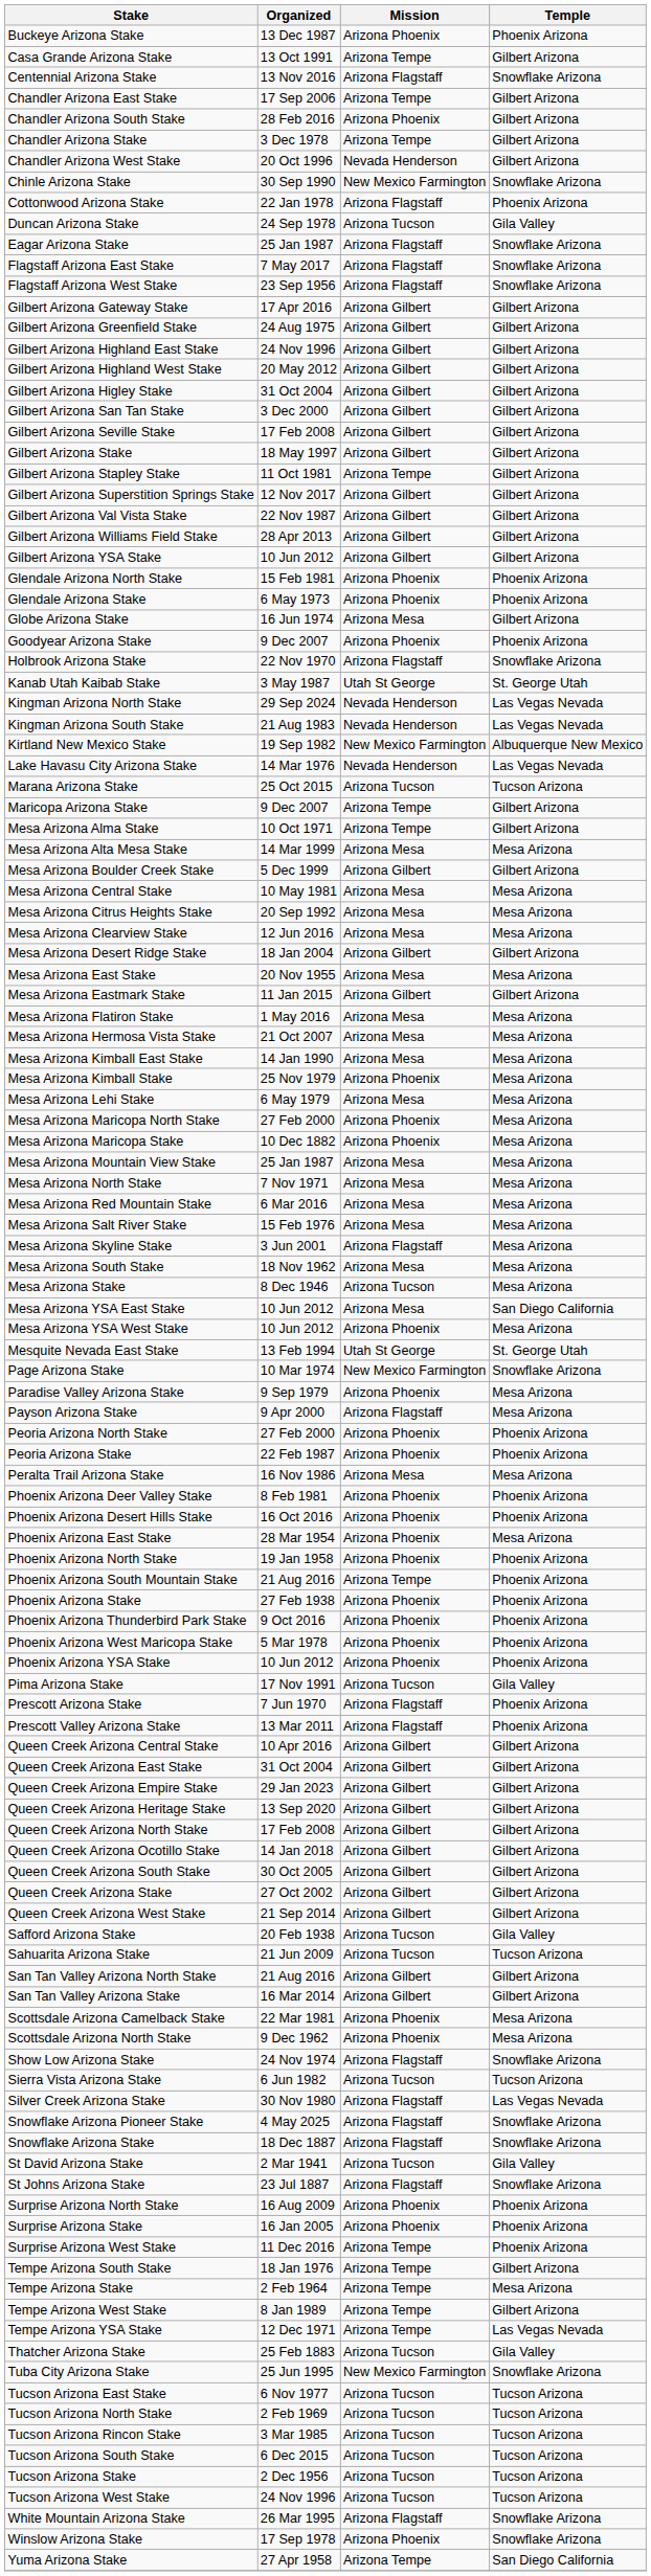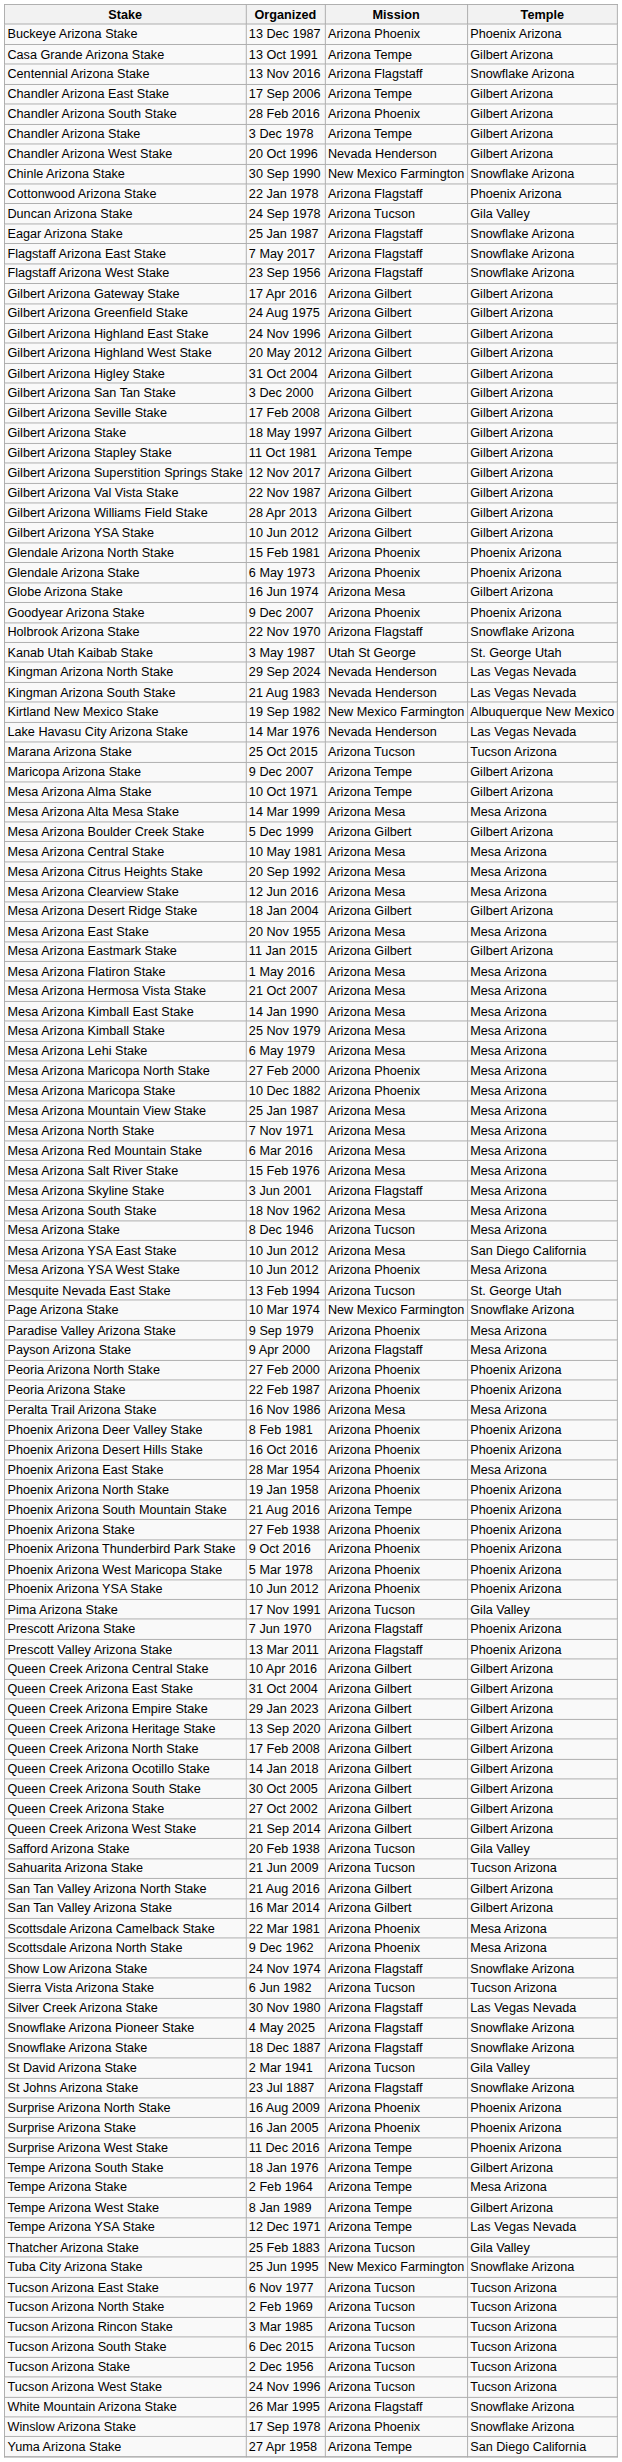 <table class="wikitable sortable mw-collapsible mw-collapsed" style="font-size:85%">
 <tr>
 <th>Stake</th>
 <th data-sort-type=date>Organized</th>
 <th>Mission</th>
 <th>Temple</th>
 </tr>
 <tr>
 <td>Buckeye Arizona Stake</td>
 <td>13 Dec 1987</td>
 <td>Arizona Phoenix</td>
 <td>Phoenix Arizona</td>
 </tr>
 <tr>
 <td>Casa Grande Arizona Stake</td>
 <td>13 Oct 1991</td>
 <td>Arizona Tempe</td>
 <td>Gilbert Arizona</td>
 </tr>
 <tr>
 <td>Centennial Arizona Stake</td>
 <td>13 Nov 2016</td>
 <td>Arizona Flagstaff</td>
 <td>Snowflake Arizona</td>
 </tr>
 <tr>
 <td>Chandler Arizona East Stake</td>
 <td>17 Sep 2006</td>
 <td>Arizona Tempe</td>
 <td>Gilbert Arizona</td>
 </tr>
 <tr>
 <td>Chandler Arizona South Stake</td>
 <td>28 Feb 2016</td>
 <td>Arizona Phoenix</td>
 <td>Gilbert Arizona</td>
 </tr>
 <tr>
 <td>Chandler Arizona Stake</td>
 <td>3 Dec 1978</td>
 <td>Arizona Tempe</td>
 <td>Gilbert Arizona</td>
 </tr>
 <tr>
 <td>Chandler Arizona West Stake</td>
 <td>20 Oct 1996</td>
 <td>Nevada Henderson</td>
 <td>Gilbert Arizona</td>
 </tr>
 <tr>
 <td>Chinle Arizona Stake</td>
 <td>30 Sep 1990</td>
 <td>New Mexico Farmington</td>
 <td>Snowflake Arizona</td>
 </tr>
 <tr>
 <td>Cottonwood Arizona Stake</td>
 <td>22 Jan 1978</td>
 <td>Arizona Flagstaff</td>
 <td>Phoenix Arizona</td>
 </tr>
 <tr>
 <td>Duncan Arizona Stake</td>
 <td>24 Sep 1978</td>
 <td>Arizona Tucson</td>
 <td>Gila Valley</td>
 </tr>
 <tr>
 <td>Eagar Arizona Stake</td>
 <td>25 Jan 1987</td>
 <td>Arizona Flagstaff</td>
 <td>Snowflake Arizona</td>
 </tr>
 <tr>
 <td>Flagstaff Arizona East Stake</td>
 <td>7 May 2017</td>
 <td>Arizona Flagstaff</td>
 <td>Snowflake Arizona</td>
 </tr>
 <tr>
 <td>Flagstaff Arizona West Stake</td>
 <td>23 Sep 1956</td>
 <td>Arizona Flagstaff</td>
 <td>Snowflake Arizona</td>
 </tr>
 <tr>
 <td>Gilbert Arizona Gateway Stake</td>
 <td>17 Apr 2016</td>
 <td>Arizona Gilbert</td>
 <td>Gilbert Arizona</td>
 </tr>
 <tr>
 <td>Gilbert Arizona Greenfield Stake</td>
 <td>24 Aug 1975</td>
 <td>Arizona Gilbert</td>
 <td>Gilbert Arizona</td>
 </tr>
 <tr>
 <td>Gilbert Arizona Highland East Stake</td>
 <td>24 Nov 1996</td>
 <td>Arizona Gilbert</td>
 <td>Gilbert Arizona</td>
 </tr>
 <tr>
 <td>Gilbert Arizona Highland West Stake</td>
 <td>20 May 2012</td>
 <td>Arizona Gilbert</td>
 <td>Gilbert Arizona</td>
 </tr>
 <tr>
 <td>Gilbert Arizona Higley Stake</td>
 <td>31 Oct 2004</td>
 <td>Arizona Gilbert</td>
 <td>Gilbert Arizona</td>
 </tr>
 <tr>
 <td>Gilbert Arizona San Tan Stake</td>
 <td>3 Dec 2000</td>
 <td>Arizona Gilbert</td>
 <td>Gilbert Arizona</td>
 </tr>
 <tr>
 <td>Gilbert Arizona Seville Stake</td>
 <td>17 Feb 2008</td>
 <td>Arizona Gilbert</td>
 <td>Gilbert Arizona</td>
 </tr>
 <tr>
 <td>Gilbert Arizona Stake</td>
 <td>18 May 1997</td>
 <td>Arizona Gilbert</td>
 <td>Gilbert Arizona</td>
 </tr>
 <tr>
 <td>Gilbert Arizona Stapley Stake</td>
 <td>11 Oct 1981</td>
 <td>Arizona Tempe</td>
 <td>Gilbert Arizona</td>
 </tr>
 <tr>
 <td>Gilbert Arizona Superstition Springs Stake</td>
 <td>12 Nov 2017</td>
 <td>Arizona Gilbert</td>
 <td>Gilbert Arizona</td>
 </tr>
 <tr>
 <td>Gilbert Arizona Val Vista Stake</td>
 <td>22 Nov 1987</td>
 <td>Arizona Gilbert</td>
 <td>Gilbert Arizona</td>
 </tr>
 <tr>
 <td>Gilbert Arizona Williams Field Stake</td>
 <td>28 Apr 2013</td>
 <td>Arizona Gilbert</td>
 <td>Gilbert Arizona</td>
 </tr>
 <tr>
 <td>Gilbert Arizona YSA Stake</td>
 <td>10 Jun 2012</td>
 <td>Arizona Gilbert</td>
 <td>Gilbert Arizona</td>
 </tr>
 <tr>
 <td>Glendale Arizona North Stake</td>
 <td>15 Feb 1981</td>
 <td>Arizona Phoenix</td>
 <td>Phoenix Arizona</td>
 </tr>
 <tr>
 <td>Glendale Arizona Stake</td>
 <td>6 May 1973</td>
 <td>Arizona Phoenix</td>
 <td>Phoenix Arizona</td>
 </tr>
 <tr>
 <td>Globe Arizona Stake</td>
 <td>16 Jun 1974</td>
 <td>Arizona Mesa</td>
 <td>Gilbert Arizona</td>
 </tr>
 <tr>
 <td>Goodyear Arizona Stake</td>
 <td>9 Dec 2007</td>
 <td>Arizona Phoenix</td>
 <td>Phoenix Arizona</td>
 </tr>
 <tr>
 <td>Holbrook Arizona Stake</td>
 <td>22 Nov 1970</td>
 <td>Arizona Flagstaff</td>
 <td>Snowflake Arizona</td>
 </tr>
 <tr>
 <td>Kanab Utah Kaibab Stake</td>
 <td>3 May 1987</td>
 <td>Utah St George</td>
 <td>St. George Utah</td>
 </tr>
 <tr>
 <td>Kingman Arizona North Stake</td>
 <td>29 Sep 2024</td>
 <td>Nevada Henderson</td>
 <td>Las Vegas Nevada</td>
 </tr>
 <tr>
 <td>Kingman Arizona South Stake</td>
 <td>21 Aug 1983</td>
 <td>Nevada Henderson</td>
 <td>Las Vegas Nevada</td>
 </tr>
 <tr>
 <td>Kirtland New Mexico Stake</td>
 <td>19 Sep 1982</td>
 <td>New Mexico Farmington</td>
 <td>Albuquerque New Mexico</td>
 </tr>
 <tr>
 <td>Lake Havasu City Arizona Stake</td>
 <td>14 Mar 1976</td>
 <td>Nevada Henderson</td>
 <td>Las Vegas Nevada</td>
 </tr>
 <tr>
 <td>Marana Arizona Stake</td>
 <td>25 Oct 2015</td>
 <td>Arizona Tucson</td>
 <td>Tucson Arizona</td>
 </tr>
 <tr>
 <td>Maricopa Arizona Stake</td>
 <td>9 Dec 2007</td>
 <td>Arizona Tempe</td>
 <td>Gilbert Arizona</td>
 </tr>
 <tr>
 <td>Mesa Arizona Alma Stake</td>
 <td>10 Oct 1971</td>
 <td>Arizona Tempe</td>
 <td>Gilbert Arizona</td>
 </tr>
 <tr>
 <td>Mesa Arizona Alta Mesa Stake</td>
 <td>14 Mar 1999</td>
 <td>Arizona Mesa</td>
 <td>Mesa Arizona</td>
 </tr>
 <tr>
 <td>Mesa Arizona Boulder Creek Stake</td>
 <td>5 Dec 1999</td>
 <td>Arizona Gilbert</td>
 <td>Gilbert Arizona</td>
 </tr>
 <tr>
 <td>Mesa Arizona Central Stake</td>
 <td>10 May 1981</td>
 <td>Arizona Mesa</td>
 <td>Mesa Arizona</td>
 </tr>
 <tr>
 <td>Mesa Arizona Citrus Heights Stake</td>
 <td>20 Sep 1992</td>
 <td>Arizona Mesa</td>
 <td>Mesa Arizona</td>
 </tr>
 <tr>
 <td>Mesa Arizona Clearview Stake</td>
 <td>12 Jun 2016</td>
 <td>Arizona Mesa</td>
 <td>Mesa Arizona</td>
 </tr>
 <tr>
 <td>Mesa Arizona Desert Ridge Stake</td>
 <td>18 Jan 2004</td>
 <td>Arizona Gilbert</td>
 <td>Gilbert Arizona</td>
 </tr>
 <tr>
 <td>Mesa Arizona East Stake</td>
 <td>20 Nov 1955</td>
 <td>Arizona Mesa</td>
 <td>Mesa Arizona</td>
 </tr>
 <tr>
 <td>Mesa Arizona Eastmark Stake</td>
 <td>11 Jan 2015</td>
 <td>Arizona Gilbert</td>
 <td>Gilbert Arizona</td>
 </tr>
 <tr>
 <td>Mesa Arizona Flatiron Stake</td>
 <td>1 May 2016</td>
 <td>Arizona Mesa</td>
 <td>Mesa Arizona</td>
 </tr>
 <tr>
 <td>Mesa Arizona Hermosa Vista Stake</td>
 <td>21 Oct 2007</td>
 <td>Arizona Mesa</td>
 <td>Mesa Arizona</td>
 </tr>
 <tr>
 <td>Mesa Arizona Kimball East Stake</td>
 <td>14 Jan 1990</td>
 <td>Arizona Mesa</td>
 <td>Mesa Arizona</td>
 </tr>
 <tr>
 <td>Mesa Arizona Kimball Stake</td>
 <td>25 Nov 1979</td>
-<td>Arizona Phoenix</td>
+<td>Arizona Mesa</td>
 <td>Mesa Arizona</td>
 </tr>
 <tr>
 <td>Mesa Arizona Lehi Stake</td>
 <td>6 May 1979</td>
 <td>Arizona Mesa</td>
 <td>Mesa Arizona</td>
 </tr>
 <tr>
 <td>Mesa Arizona Maricopa North Stake</td>
 <td>27 Feb 2000</td>
 <td>Arizona Phoenix</td>
 <td>Mesa Arizona</td>
 </tr>
 <tr>
 <td>Mesa Arizona Maricopa Stake</td>
 <td>10 Dec 1882</td>
 <td>Arizona Phoenix</td>
 <td>Mesa Arizona</td>
 </tr>
 <tr>
 <td>Mesa Arizona Mountain View Stake</td>
 <td>25 Jan 1987</td>
 <td>Arizona Mesa</td>
 <td>Mesa Arizona</td>
 </tr>
 <tr>
 <td>Mesa Arizona North Stake</td>
 <td>7 Nov 1971</td>
 <td>Arizona Mesa</td>
 <td>Mesa Arizona</td>
 </tr>
 <tr>
 <td>Mesa Arizona Red Mountain Stake</td>
 <td>6 Mar 2016</td>
 <td>Arizona Mesa</td>
 <td>Mesa Arizona</td>
 </tr>
 <tr>
 <td>Mesa Arizona Salt River Stake</td>
 <td>15 Feb 1976</td>
 <td>Arizona Mesa</td>
 <td>Mesa Arizona</td>
 </tr>
 <tr>
 <td>Mesa Arizona Skyline Stake</td>
 <td>3 Jun 2001</td>
 <td>Arizona Flagstaff</td>
 <td>Mesa Arizona</td>
 </tr>
 <tr>
 <td>Mesa Arizona South Stake</td>
 <td>18 Nov 1962</td>
 <td>Arizona Mesa</td>
 <td>Mesa Arizona</td>
 </tr>
 <tr>
 <td>Mesa Arizona Stake</td>
 <td>8 Dec 1946</td>
 <td>Arizona Tucson</td>
 <td>Mesa Arizona</td>
 </tr>
 <tr>
 <td>Mesa Arizona YSA East Stake</td>
 <td>10 Jun 2012</td>
 <td>Arizona Mesa</td>
 <td>San Diego California</td>
 </tr>
 <tr>
 <td>Mesa Arizona YSA West Stake</td>
 <td>10 Jun 2012</td>
 <td>Arizona Phoenix</td>
 <td>Mesa Arizona</td>
 </tr>
 <tr>
 <td>Mesquite Nevada East Stake</td>
 <td>13 Feb 1994</td>
-<td>Utah St George</td>
+<td>Arizona Tucson</td>
 <td>St. George Utah</td>
 </tr>
 <tr>
 <td>Page Arizona Stake</td>
 <td>10 Mar 1974</td>
 <td>New Mexico Farmington</td>
 <td>Snowflake Arizona</td>
 </tr>
 <tr>
 <td>Paradise Valley Arizona Stake</td>
 <td>9 Sep 1979</td>
 <td>Arizona Phoenix</td>
 <td>Mesa Arizona</td>
 </tr>
 <tr>
 <td>Payson Arizona Stake</td>
 <td>9 Apr 2000</td>
 <td>Arizona Flagstaff</td>
 <td>Mesa Arizona</td>
 </tr>
 <tr>
 <td>Peoria Arizona North Stake</td>
 <td>27 Feb 2000</td>
 <td>Arizona Phoenix</td>
 <td>Phoenix Arizona</td>
 </tr>
 <tr>
 <td>Peoria Arizona Stake</td>
 <td>22 Feb 1987</td>
 <td>Arizona Phoenix</td>
 <td>Phoenix Arizona</td>
 </tr>
 <tr>
 <td>Peralta Trail Arizona Stake</td>
 <td>16 Nov 1986</td>
 <td>Arizona Mesa</td>
 <td>Mesa Arizona</td>
 </tr>
 <tr>
 <td>Phoenix Arizona Deer Valley Stake</td>
 <td>8 Feb 1981</td>
 <td>Arizona Phoenix</td>
 <td>Phoenix Arizona</td>
 </tr>
 <tr>
 <td>Phoenix Arizona Desert Hills Stake</td>
 <td>16 Oct 2016</td>
 <td>Arizona Phoenix</td>
 <td>Phoenix Arizona</td>
 </tr>
 <tr>
 <td>Phoenix Arizona East Stake</td>
 <td>28 Mar 1954</td>
 <td>Arizona Phoenix</td>
 <td>Mesa Arizona</td>
 </tr>
 <tr>
 <td>Phoenix Arizona North Stake</td>
 <td>19 Jan 1958</td>
 <td>Arizona Phoenix</td>
 <td>Phoenix Arizona</td>
 </tr>
 <tr>
 <td>Phoenix Arizona South Mountain Stake</td>
 <td>21 Aug 2016</td>
 <td>Arizona Tempe</td>
 <td>Phoenix Arizona</td>
 </tr>
 <tr>
 <td>Phoenix Arizona Stake</td>
 <td>27 Feb 1938</td>
 <td>Arizona Phoenix</td>
 <td>Phoenix Arizona</td>
 </tr>
 <tr>
 <td>Phoenix Arizona Thunderbird Park Stake</td>
 <td>9 Oct 2016</td>
 <td>Arizona Phoenix</td>
 <td>Phoenix Arizona</td>
 </tr>
 <tr>
 <td>Phoenix Arizona West Maricopa Stake</td>
 <td>5 Mar 1978</td>
 <td>Arizona Phoenix</td>
 <td>Phoenix Arizona</td>
 </tr>
 <tr>
 <td>Phoenix Arizona YSA Stake</td>
 <td>10 Jun 2012</td>
 <td>Arizona Phoenix</td>
 <td>Phoenix Arizona</td>
 </tr>
 <tr>
 <td>Pima Arizona Stake</td>
 <td>17 Nov 1991</td>
 <td>Arizona Tucson</td>
 <td>Gila Valley</td>
 </tr>
 <tr>
 <td>Prescott Arizona Stake</td>
 <td>7 Jun 1970</td>
 <td>Arizona Flagstaff</td>
 <td>Phoenix Arizona</td>
 </tr>
 <tr>
 <td>Prescott Valley Arizona Stake</td>
 <td>13 Mar 2011</td>
 <td>Arizona Flagstaff</td>
 <td>Phoenix Arizona</td>
 </tr>
 <tr>
 <td>Queen Creek Arizona Central Stake</td>
 <td>10 Apr 2016</td>
 <td>Arizona Gilbert</td>
 <td>Gilbert Arizona</td>
 </tr>
 <tr>
 <td>Queen Creek Arizona East Stake</td>
 <td>31 Oct 2004</td>
 <td>Arizona Gilbert</td>
 <td>Gilbert Arizona</td>
 </tr>
 <tr>
 <td>Queen Creek Arizona Empire Stake</td>
 <td>29 Jan 2023</td>
 <td>Arizona Gilbert</td>
 <td>Gilbert Arizona</td>
 </tr>
 <tr>
 <td>Queen Creek Arizona Heritage Stake</td>
 <td>13 Sep 2020</td>
 <td>Arizona Gilbert</td>
 <td>Gilbert Arizona</td>
 </tr>
 <tr>
 <td>Queen Creek Arizona North Stake</td>
 <td>17 Feb 2008</td>
 <td>Arizona Gilbert</td>
 <td>Gilbert Arizona</td>
 </tr>
 <tr>
 <td>Queen Creek Arizona Ocotillo Stake</td>
 <td>14 Jan 2018</td>
 <td>Arizona Gilbert</td>
 <td>Gilbert Arizona</td>
 </tr>
 <tr>
 <td>Queen Creek Arizona South Stake</td>
 <td>30 Oct 2005</td>
 <td>Arizona Gilbert</td>
 <td>Gilbert Arizona</td>
 </tr>
 <tr>
 <td>Queen Creek Arizona Stake</td>
 <td>27 Oct 2002</td>
 <td>Arizona Gilbert</td>
 <td>Gilbert Arizona</td>
 </tr>
 <tr>
 <td>Queen Creek Arizona West Stake</td>
 <td>21 Sep 2014</td>
 <td>Arizona Gilbert</td>
 <td>Gilbert Arizona</td>
 </tr>
 <tr>
 <td>Safford Arizona Stake</td>
 <td>20 Feb 1938</td>
 <td>Arizona Tucson</td>
 <td>Gila Valley</td>
 </tr>
 <tr>
 <td>Sahuarita Arizona Stake</td>
 <td>21 Jun 2009</td>
 <td>Arizona Tucson</td>
 <td>Tucson Arizona</td>
 </tr>
 <tr>
 <td>San Tan Valley Arizona North Stake</td>
 <td>21 Aug 2016</td>
 <td>Arizona Gilbert</td>
 <td>Gilbert Arizona</td>
 </tr>
 <tr>
 <td>San Tan Valley Arizona Stake</td>
 <td>16 Mar 2014</td>
 <td>Arizona Gilbert</td>
 <td>Gilbert Arizona</td>
 </tr>
 <tr>
 <td>Scottsdale Arizona Camelback Stake</td>
 <td>22 Mar 1981</td>
 <td>Arizona Phoenix</td>
 <td>Mesa Arizona</td>
 </tr>
 <tr>
 <td>Scottsdale Arizona North Stake</td>
 <td>9 Dec 1962</td>
 <td>Arizona Phoenix</td>
 <td>Mesa Arizona</td>
 </tr>
 <tr>
 <td>Show Low Arizona Stake</td>
 <td>24 Nov 1974</td>
 <td>Arizona Flagstaff</td>
 <td>Snowflake Arizona</td>
 </tr>
 <tr>
 <td>Sierra Vista Arizona Stake</td>
 <td>6 Jun 1982</td>
 <td>Arizona Tucson</td>
 <td>Tucson Arizona</td>
 </tr>
 <tr>
 <td>Silver Creek Arizona Stake</td>
 <td>30 Nov 1980</td>
 <td>Arizona Flagstaff</td>
 <td>Las Vegas Nevada</td>
 </tr>
 <tr>
 <td>Snowflake Arizona Pioneer Stake</td>
 <td>4 May 2025</td>
 <td>Arizona Flagstaff</td>
 <td>Snowflake Arizona</td>
 </tr>
 <tr>
 <td>Snowflake Arizona Stake</td>
 <td>18 Dec 1887</td>
 <td>Arizona Flagstaff</td>
 <td>Snowflake Arizona</td>
 </tr>
 <tr>
 <td>St David Arizona Stake</td>
 <td>2 Mar 1941</td>
 <td>Arizona Tucson</td>
 <td>Gila Valley</td>
 </tr>
 <tr>
 <td>St Johns Arizona Stake</td>
 <td>23 Jul 1887</td>
 <td>Arizona Flagstaff</td>
 <td>Snowflake Arizona</td>
 </tr>
 <tr>
 <td>Surprise Arizona North Stake</td>
 <td>16 Aug 2009</td>
 <td>Arizona Phoenix</td>
 <td>Phoenix Arizona</td>
 </tr>
 <tr>
 <td>Surprise Arizona Stake</td>
 <td>16 Jan 2005</td>
 <td>Arizona Phoenix</td>
 <td>Phoenix Arizona</td>
 </tr>
 <tr>
 <td>Surprise Arizona West Stake</td>
 <td>11 Dec 2016</td>
 <td>Arizona Tempe</td>
 <td>Phoenix Arizona</td>
 </tr>
 <tr>
 <td>Tempe Arizona South Stake</td>
 <td>18 Jan 1976</td>
 <td>Arizona Tempe</td>
 <td>Gilbert Arizona</td>
 </tr>
 <tr>
 <td>Tempe Arizona Stake</td>
 <td>2 Feb 1964</td>
 <td>Arizona Tempe</td>
 <td>Mesa Arizona</td>
 </tr>
 <tr>
 <td>Tempe Arizona West Stake</td>
 <td>8 Jan 1989</td>
 <td>Arizona Tempe</td>
 <td>Gilbert Arizona</td>
 </tr>
 <tr>
 <td>Tempe Arizona YSA Stake</td>
 <td>12 Dec 1971</td>
 <td>Arizona Tempe</td>
 <td>Las Vegas Nevada</td>
 </tr>
 <tr>
 <td>Thatcher Arizona Stake</td>
 <td>25 Feb 1883</td>
 <td>Arizona Tucson</td>
 <td>Gila Valley</td>
 </tr>
 <tr>
 <td>Tuba City Arizona Stake</td>
 <td>25 Jun 1995</td>
 <td>New Mexico Farmington</td>
 <td>Snowflake Arizona</td>
 </tr>
 <tr>
 <td>Tucson Arizona East Stake</td>
 <td>6 Nov 1977</td>
 <td>Arizona Tucson</td>
 <td>Tucson Arizona</td>
 </tr>
 <tr>
 <td>Tucson Arizona North Stake</td>
 <td>2 Feb 1969</td>
 <td>Arizona Tucson</td>
 <td>Tucson Arizona</td>
 </tr>
 <tr>
 <td>Tucson Arizona Rincon Stake</td>
 <td>3 Mar 1985</td>
 <td>Arizona Tucson</td>
 <td>Tucson Arizona</td>
 </tr>
 <tr>
 <td>Tucson Arizona South Stake</td>
 <td>6 Dec 2015</td>
 <td>Arizona Tucson</td>
 <td>Tucson Arizona</td>
 </tr>
 <tr>
 <td>Tucson Arizona Stake</td>
 <td>2 Dec 1956</td>
 <td>Arizona Tucson</td>
 <td>Tucson Arizona</td>
 </tr>
 <tr>
 <td>Tucson Arizona West Stake</td>
 <td>24 Nov 1996</td>
 <td>Arizona Tucson</td>
 <td>Tucson Arizona</td>
 </tr>
 <tr>
 <td>White Mountain Arizona Stake</td>
 <td>26 Mar 1995</td>
 <td>Arizona Flagstaff</td>
 <td>Snowflake Arizona</td>
 </tr>
 <tr>
 <td>Winslow Arizona Stake</td>
 <td>17 Sep 1978</td>
 <td>Arizona Phoenix</td>
 <td>Snowflake Arizona</td>
 </tr>
 <tr>
 <td>Yuma Arizona Stake</td>
 <td>27 Apr 1958</td>
 <td>Arizona Tempe</td>
 <td>San Diego California</td>
 </tr>
 <tr>
 </tr>
 </table>
